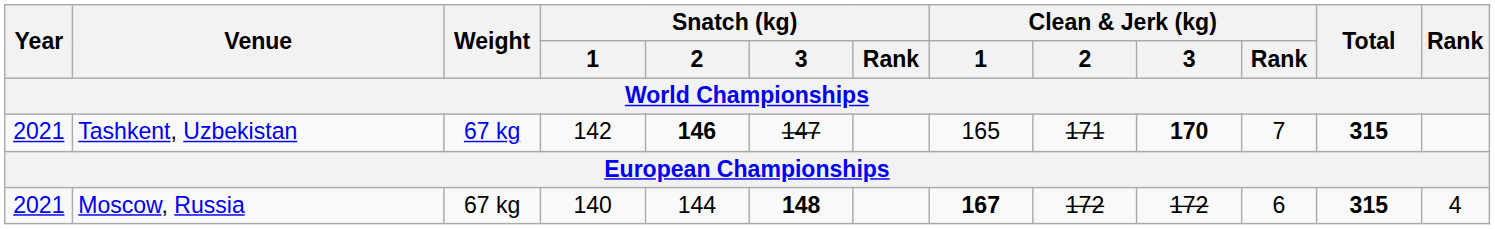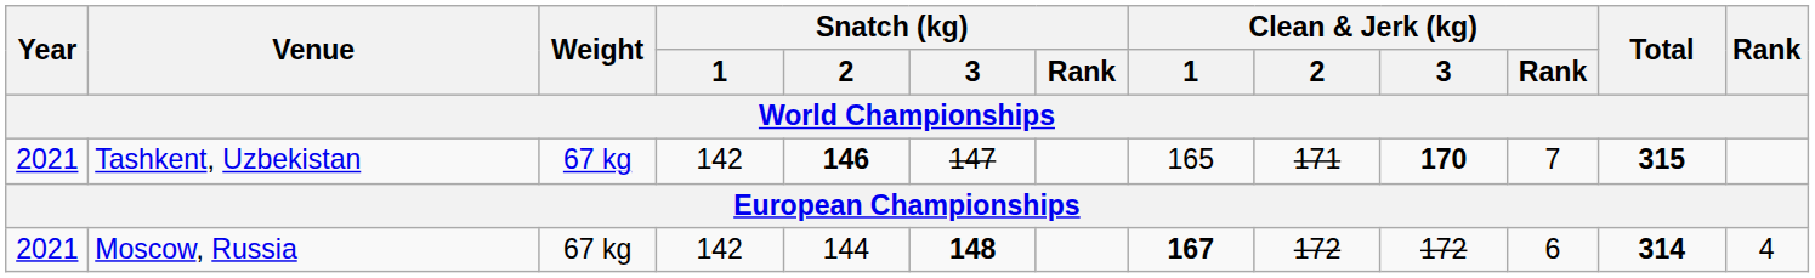 <table class = "wikitable" style="text-align:center;">
 <tr>
 <th rowspan=2 width=40>Year</th>
 <th rowspan=2 width=250>Venue</th>
 <th rowspan=2 width=60>Weight</th>
 <th colspan=4>Snatch (kg)</th>
 <th colspan=4>Clean & Jerk (kg)</th>
 <th rowspan=2 width=65>Total</th>
 <th rowspan=2 width=40>Rank</th>
 </tr>
 <tr>
 <th width=65>1</th>
 <th width=65>2</th>
 <th width=65>3</th>
 <th width=45>Rank</th>
 <th width=65>1</th>
 <th width=65>2</th>
 <th width=65>3</th>
 <th width=45>Rank</th>
 </tr>
 <tr>
 <th colspan=13><a href='#'>World Championships</a></th>
 </tr>
 <tr>
 <td><a href='#'>2021</a></td>
 <td align=left> <a href='#'>Tashkent</a>, <a href='#'>Uzbekistan</a></td>
 <td><a href='#'>67 kg</a></td>
 <td>142</td>
 <td><strong>146</strong></td>
 <td><s>147</s></td>
 <td></td>
 <td>165</td>
 <td><s>171</s></td>
 <td><strong>170</strong></td>
 <td>7</td>
 <td><strong>315</strong></td>
 <td></td>
 </tr>
 <tr>
 <th colspan=13><a href='#'>European Championships</a></th>
 </tr>
 <tr>
 <td><a href='#'>2021</a></td>
 <td align=left> <a href='#'>Moscow</a>, <a href='#'>Russia</a></td>
 <td>67 kg</td>
-<td>140</td>
+<td>142</td>
 <td>144</td>
 <td><strong>148</strong></td>
 <td></td>
 <td><strong>167</strong></td>
 <td><s>172</s></td>
 <td><s>172</s></td>
 <td>6</td>
-<td><strong>315</strong></td>
+<td><strong>314</strong></td>
 <td>4</td>
 </tr>
 </table>
